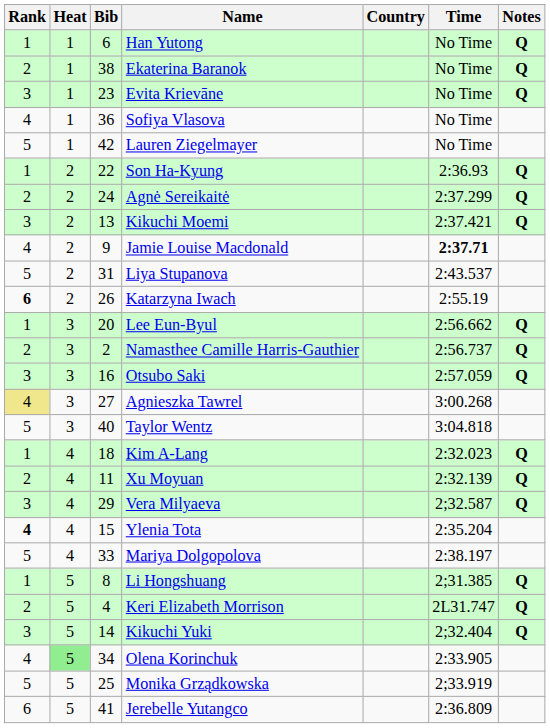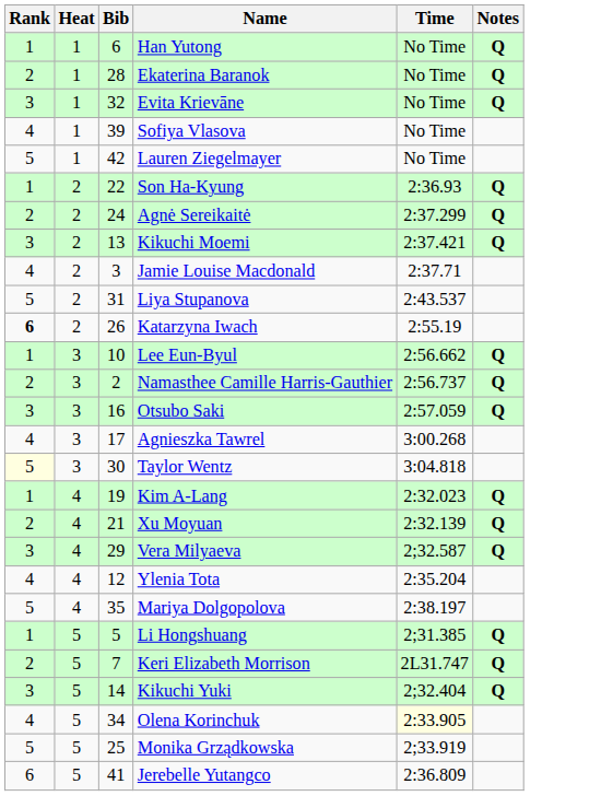 <table class="wikitable sortable" style="text-align:center">
 <tr>
 <th>Rank</th>
 <th>Heat</th>
 <th>Bib</th>
 <th>Name</th>
-<th>Country</th>
 <th>Time</th>
 <th>Notes</th>
 </tr>
 <tr bgcolor=ccffcc>
 <td>1</td>
 <td>1</td>
 <td>6</td>
 <td align=left><a href='#'>Han Yutong</a></td>
-<td align=left></td>
 <td>No Time</td>
 <td><strong>Q</strong></td>
 </tr>
 <tr bgcolor=ccffcc>
 <td>2</td>
 <td>1</td>
-<td>38</td>
+<td>28</td>
 <td align=left><a href='#'>Ekaterina Baranok</a></td>
-<td align=left></td>
 <td>No Time</td>
 <td><strong>Q</strong></td>
 </tr>
 <tr bgcolor=ccffcc>
 <td>3</td>
 <td>1</td>
-<td>23</td>
+<td>32</td>
 <td align=left><a href='#'>Evita Krievāne</a></td>
-<td align=left></td>
 <td>No Time</td>
 <td><strong>Q</strong></td>
 </tr>
 <tr>
 <td>4</td>
 <td>1</td>
-<td>36</td>
+<td>39</td>
 <td align=left><a href='#'>Sofiya Vlasova</a></td>
-<td align=left></td>
 <td>No Time</td>
 <td></td>
 </tr>
 <tr>
 <td>5</td>
 <td>1</td>
 <td>42</td>
 <td align=left><a href='#'>Lauren Ziegelmayer</a></td>
-<td align=left></td>
 <td>No Time</td>
 <td></td>
 </tr>
 <tr bgcolor=ccffcc>
 <td>1</td>
 <td>2</td>
 <td>22</td>
 <td align=left><a href='#'>Son Ha-Kyung</a></td>
-<td align=left></td>
 <td>2:36.93</td>
 <td><strong>Q</strong></td>
 </tr>
 <tr bgcolor=ccffcc>
 <td>2</td>
 <td>2</td>
 <td>24</td>
 <td align=left><a href='#'>Agnė Sereikaitė</a></td>
-<td align=left></td>
 <td>2:37.299</td>
 <td><strong>Q</strong></td>
 </tr>
 <tr bgcolor=ccffcc>
 <td>3</td>
 <td>2</td>
 <td>13</td>
 <td align=left><a href='#'>Kikuchi Moemi</a></td>
-<td align=left></td>
 <td>2:37.421</td>
 <td><strong>Q</strong></td>
 </tr>
 <tr>
 <td>4</td>
 <td>2</td>
-<td>9</td>
+<td>3</td>
 <td align=left><a href='#'>Jamie Louise Macdonald</a></td>
-<td align=left></td>
-<td><strong>2:37.71</strong></td>
+<td>2:37.71</td>
 <td></td>
 </tr>
 <tr>
 <td>5</td>
 <td>2</td>
 <td>31</td>
 <td align=left><a href='#'>Liya Stupanova</a></td>
-<td align=left></td>
 <td>2:43.537</td>
 <td></td>
 </tr>
 <tr>
 <td><strong>6</strong></td>
 <td>2</td>
 <td>26</td>
 <td align=left><a href='#'>Katarzyna Iwach</a></td>
-<td align=left></td>
 <td>2:55.19</td>
 <td></td>
 </tr>
 <tr bgcolor=ccffcc>
 <td>1</td>
 <td>3</td>
-<td>20</td>
+<td>10</td>
 <td align=left><a href='#'>Lee Eun-Byul</a></td>
-<td align=left></td>
 <td>2:56.662</td>
 <td><strong>Q</strong></td>
 </tr>
 <tr bgcolor=ccffcc>
 <td>2</td>
 <td>3</td>
 <td>2</td>
 <td align=left><a href='#'>Namasthee Camille Harris-Gauthier</a></td>
-<td align=left></td>
 <td>2:56.737</td>
 <td><strong>Q</strong></td>
 </tr>
 <tr bgcolor=ccffcc>
 <td>3</td>
 <td>3</td>
 <td>16</td>
 <td align=left><a href='#'>Otsubo Saki</a></td>
-<td align=left></td>
 <td>2:57.059</td>
 <td><strong>Q</strong></td>
 </tr>
 <tr>
-<td style="background: khaki;">4</td>
+<td>4</td>
 <td>3</td>
-<td>27</td>
+<td>17</td>
 <td align=left><a href='#'>Agnieszka Tawrel</a></td>
-<td align=left></td>
 <td>3:00.268</td>
 <td></td>
 </tr>
 <tr>
-<td>5</td>
+<td style="background: lightyellow;">5</td>
 <td>3</td>
-<td>40</td>
+<td>30</td>
 <td align=left><a href='#'>Taylor Wentz</a></td>
-<td align=left></td>
 <td>3:04.818</td>
 <td></td>
 </tr>
 <tr bgcolor=ccffcc>
 <td>1</td>
 <td>4</td>
-<td>18</td>
+<td>19</td>
 <td align=left><a href='#'>Kim A-Lang</a></td>
-<td align=left></td>
 <td>2:32.023</td>
 <td><strong>Q</strong></td>
 </tr>
 <tr bgcolor=ccffcc>
 <td>2</td>
 <td>4</td>
-<td>11</td>
+<td>21</td>
 <td align=left><a href='#'>Xu Moyuan</a></td>
-<td align=left></td>
 <td>2:32.139</td>
 <td><strong>Q</strong></td>
 </tr>
 <tr bgcolor=ccffcc>
 <td>3</td>
 <td>4</td>
 <td>29</td>
 <td align=left><a href='#'>Vera Milyaeva</a></td>
-<td align=left></td>
 <td>2;32.587</td>
 <td><strong>Q</strong></td>
 </tr>
 <tr>
-<td><strong>4</strong></td>
 <td>4</td>
-<td>15</td>
+<td>4</td>
+<td>12</td>
 <td align=left><a href='#'>Ylenia Tota</a></td>
-<td align=left></td>
 <td>2:35.204</td>
 <td></td>
 </tr>
 <tr>
 <td>5</td>
 <td>4</td>
-<td>33</td>
+<td>35</td>
 <td align=left><a href='#'>Mariya Dolgopolova</a></td>
-<td align=left></td>
 <td>2:38.197</td>
 <td></td>
 </tr>
 <tr bgcolor=ccffcc>
 <td>1</td>
 <td>5</td>
-<td>8</td>
+<td>5</td>
 <td align=left><a href='#'>Li Hongshuang</a></td>
-<td align=left></td>
 <td>2;31.385</td>
 <td><strong>Q</strong></td>
 </tr>
 <tr bgcolor=ccffcc>
 <td>2</td>
 <td>5</td>
-<td>4</td>
+<td>7</td>
 <td align=left><a href='#'>Keri Elizabeth Morrison</a></td>
-<td align=left></td>
 <td>2L31.747</td>
 <td><strong>Q</strong></td>
 </tr>
 <tr bgcolor=ccffcc>
 <td>3</td>
 <td>5</td>
 <td>14</td>
 <td align=left><a href='#'>Kikuchi Yuki</a></td>
-<td align=left></td>
 <td>2;32.404</td>
 <td><strong>Q</strong></td>
 </tr>
 <tr>
 <td>4</td>
-<td style="background: lightgreen;">5</td>
+<td>5</td>
 <td>34</td>
 <td align=left><a href='#'>Olena Korinchuk</a></td>
-<td align=left></td>
-<td>2:33.905</td>
+<td style="background: lightyellow;">2:33.905</td>
 <td></td>
 </tr>
 <tr>
 <td>5</td>
 <td>5</td>
 <td>25</td>
 <td align=left><a href='#'>Monika Grządkowska</a></td>
-<td align=left></td>
 <td>2;33.919</td>
 <td></td>
 </tr>
 <tr>
 <td>6</td>
 <td>5</td>
 <td>41</td>
 <td align=left><a href='#'>Jerebelle Yutangco</a></td>
-<td align=left></td>
 <td>2:36.809</td>
 <td></td>
 </tr>
 </table>
